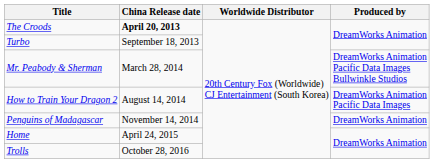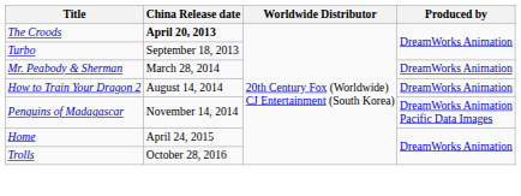 <table class="wikitable">
 <tr>
 <th>Title</th>
 <th>China Release date</th>
 <th>Worldwide Distributor</th>
 <th>Produced by</th>
 </tr>
 <tr>
 <td><em><a href='#'>The Croods</a></em></td>
 <td><strong>April 20, 2013</strong></td>
 <td rowspan="7"><a href='#'>20th Century Fox</a> (Worldwide)<br><a href='#'>CJ Entertainment</a> (South Korea)</td>
 <td rowspan="2"><a href='#'>DreamWorks Animation</a></td>
 </tr>
 <tr>
 <td><em><a href='#'>Turbo</a></em></td>
 <td>September 18, 2013</td>
 </tr>
 <tr>
 <td><em><a href='#'>Mr. Peabody & Sherman</a></em></td>
 <td>March 28, 2014</td>
-<td><a href='#'>DreamWorks Animation</a><br><a href='#'>Pacific Data Images</a><br><a href='#'>Bullwinkle Studios</a></td>
+<td><a href='#'>DreamWorks Animation</a></td>
 </tr>
 <tr>
 <td><em><a href='#'>How to Train Your Dragon 2</a></em></td>
 <td>August 14, 2014</td>
-<td><a href='#'>DreamWorks Animation</a><br><a href='#'>Pacific Data Images</a></td>
+<td><a href='#'>DreamWorks Animation</a></td>
 </tr>
 <tr>
 <td><em><a href='#'>Penguins of Madagascar</a></em></td>
 <td>November 14, 2014</td>
-<td><a href='#'>DreamWorks Animation</a></td>
+<td><a href='#'>DreamWorks Animation</a><br><a href='#'>Pacific Data Images</a></td>
 </tr>
 <tr>
 <td><em><a href='#'>Home</a></em></td>
 <td>April 24, 2015</td>
 <td rowspan="2"><a href='#'>DreamWorks Animation</a></td>
 </tr>
 <tr>
 <td><em><a href='#'>Trolls</a></em></td>
 <td>October 28, 2016</td>
 </tr>
 </table>
